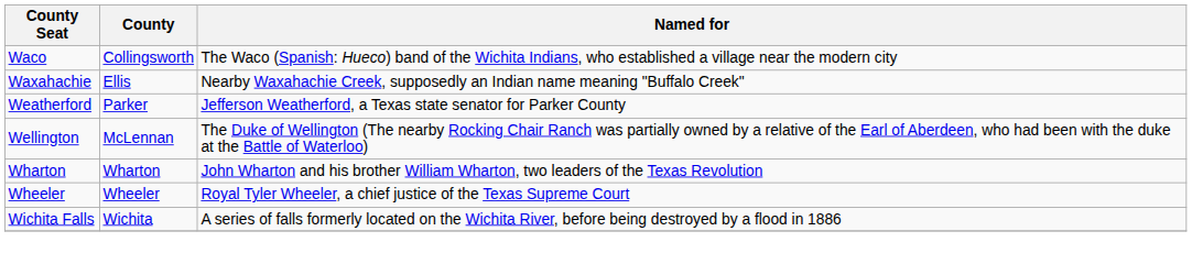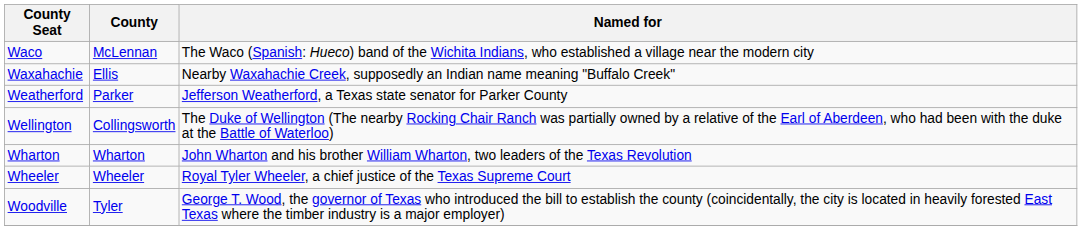 <table class="wikitable">
 <tr>
 <th>County Seat</th>
 <th>County</th>
 <th>Named for</th>
 </tr>
 <tr valign="top">
 <td><a href='#'>Waco</a></td>
-<td><a href='#'>Collingsworth</a></td>
+<td><a href='#'>McLennan</a></td>
 <td>The Waco (<a href='#'>Spanish</a>: <em>Hueco</em>) band of the <a href='#'>Wichita Indians</a>, who established a village near the modern city</td>
 </tr>
 <tr>
 <td><a href='#'>Waxahachie</a></td>
 <td><a href='#'>Ellis</a></td>
 <td>Nearby <a href='#'>Waxahachie Creek</a>, supposedly an Indian name meaning "Buffalo Creek"</td>
 </tr>
 <tr>
 <td><a href='#'>Weatherford</a></td>
 <td><a href='#'>Parker</a></td>
 <td><a href='#'>Jefferson Weatherford</a>, a Texas state senator for Parker County</td>
 </tr>
 <tr>
 <td><a href='#'>Wellington</a></td>
-<td><a href='#'>McLennan</a></td>
+<td><a href='#'>Collingsworth</a></td>
 <td>The <a href='#'>Duke of Wellington</a> (The nearby <a href='#'>Rocking Chair Ranch</a> was partially owned by a relative of the <a href='#'>Earl of Aberdeen</a>, who had been with the duke at the <a href='#'>Battle of Waterloo</a>)</td>
 </tr>
 <tr>
 <td><a href='#'>Wharton</a></td>
 <td><a href='#'>Wharton</a></td>
 <td><a href='#'>John Wharton</a> and his brother <a href='#'>William Wharton</a>, two leaders of the <a href='#'>Texas Revolution</a></td>
 </tr>
 <tr>
 <td><a href='#'>Wheeler</a></td>
 <td><a href='#'>Wheeler</a></td>
 <td><a href='#'>Royal Tyler Wheeler</a>, a chief justice of the <a href='#'>Texas Supreme Court</a></td>
 </tr>
 <tr>
-<td><a href='#'>Wichita Falls</a></td>
-<td><a href='#'>Wichita</a></td>
-<td>A series of falls formerly located on the <a href='#'>Wichita River</a>, before being destroyed by a flood in 1886</td>
+<td><a href='#'>Woodville</a></td>
+<td><a href='#'>Tyler</a></td>
+<td><a href='#'>George T. Wood</a>, the <a href='#'>governor of Texas</a> who introduced the bill to establish the county (coincidentally, the city is located in heavily forested <a href='#'>East Texas</a> where the timber industry is a major employer)</td>
 </tr>
 <tr>
 </tr>
 </table>
